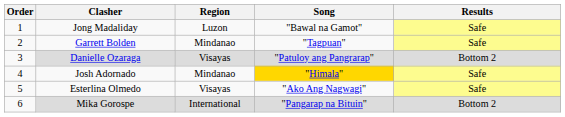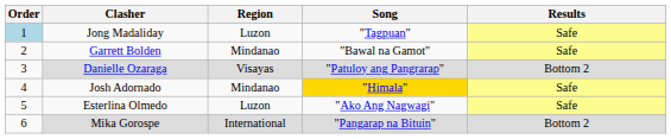 <table class="wikitable" style="text-align:center; line-height:17px; width:100%;">
 <tr>
 <th width="5%">Order</th>
 <th width="25%">Clasher</th>
 <th>Region</th>
 <th width="25%">Song</th>
 <th width="30%">Results</th>
 </tr>
 <tr>
-<td>1</td>
+<td style="background: lightblue;">1</td>
 <td>Jong Madaliday</td>
 <td>Luzon</td>
-<td>"Bawal na Gamot"</td>
+<td>"<a href='#'>Tagpuan</a>"</td>
 <td style="background:#fdfc8f;">Safe</td>
 </tr>
 <tr>
 <td>2</td>
 <td><a href='#'>Garrett Bolden</a></td>
 <td>Mindanao</td>
-<td>"<a href='#'>Tagpuan</a>"</td>
+<td>"Bawal na Gamot"</td>
 <td style="background:#fdfc8f;">Safe</td>
 </tr>
 <tr>
 <td>3</td>
 <td style="background:#DCDCDC;"><a href='#'>Danielle Ozaraga</a></td>
 <td style="background:#DCDCDC;">Visayas</td>
 <td style="background:#DCDCDC;">"<a href='#'>Patuloy ang Pangrarap</a>"</td>
 <td style="background:#DCDCDC;">Bottom 2</td>
 </tr>
 <tr>
 <td>4</td>
 <td>Josh Adornado</td>
 <td>Mindanao</td>
 <td style="background: gold;">"<a href='#'>Himala</a>"</td>
 <td style="background:#fdfc8f;">Safe</td>
 </tr>
 <tr>
 <td>5</td>
 <td>Esterlina Olmedo</td>
-<td>Visayas</td>
+<td>Luzon</td>
 <td>"<a href='#'>Ako Ang Nagwagi</a>"</td>
 <td style="background:#fdfc8f;">Safe</td>
 </tr>
 <tr>
 <td>6</td>
 <td style="background:#DCDCDC;">Mika Gorospe</td>
 <td style="background:#DCDCDC;">International</td>
 <td style="background:#DCDCDC;">"<a href='#'>Pangarap na Bituin</a>"</td>
 <td style="background:#DCDCDC;">Bottom 2</td>
 </tr>
 </table>
